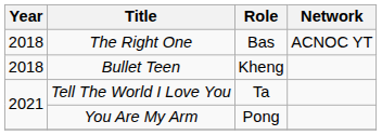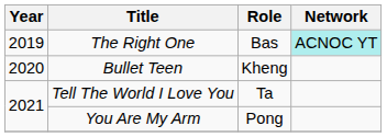 <table class="wikitable">
 <tr>
 <th>Year</th>
 <th>Title</th>
 <th>Role</th>
 <th>Network</th>
 </tr>
 <tr>
-<td align = "center">2018</td>
+<td align = "center">2019</td>
 <td align = "center"><em>The Right One</em></td>
 <td align = "center">Bas</td>
-<td align = "center">ACNOC YT</td>
+<td align = "center" style="background: paleturquoise;">ACNOC YT</td>
 </tr>
 <tr>
-<td align = "center">2018</td>
+<td align = "center">2020</td>
 <td align = "center"><em>Bullet Teen</em></td>
 <td align = "center">Kheng</td>
 <td></td>
 </tr>
 <tr>
 <td rowspan = 2 align = "center">2021</td>
 <td align = "center"><em>Tell The World I Love You</em></td>
 <td align = "center">Ta</td>
 <td></td>
 </tr>
 <tr>
 <td align = "center"><em>You Are My Arm</em></td>
 <td align = "center">Pong</td>
 <td></td>
 </tr>
 <tr>
 </tr>
 </table>
